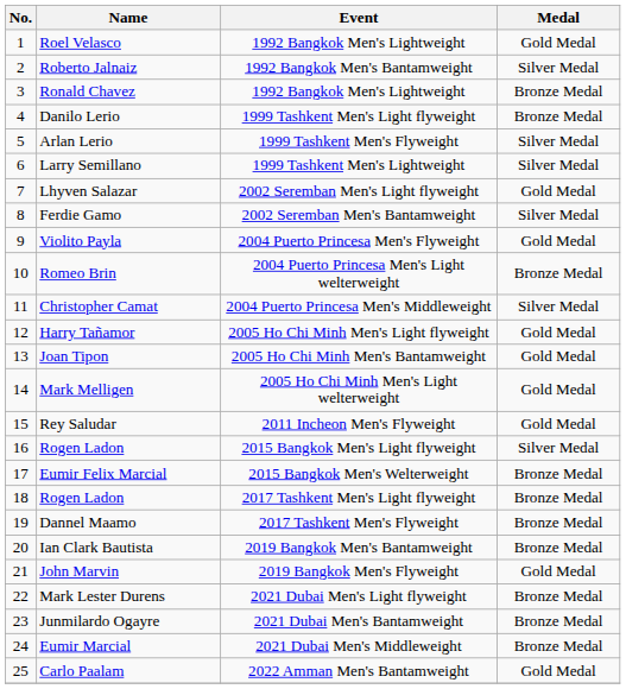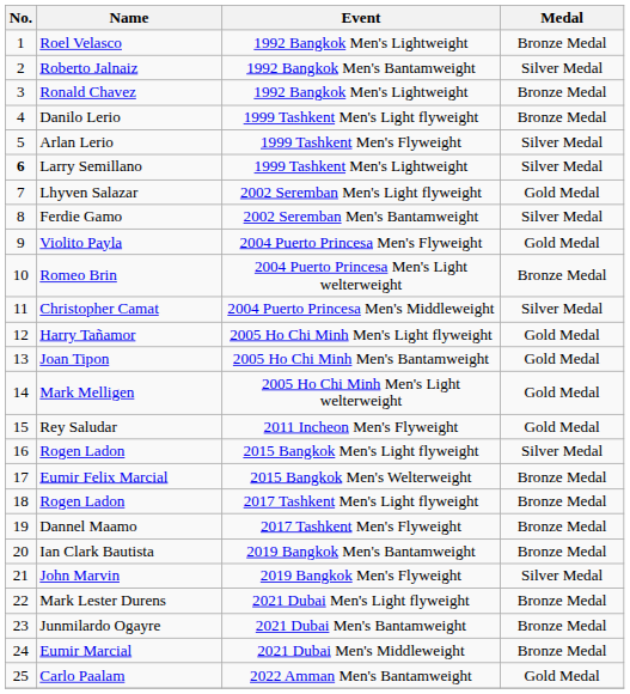 <table class="wikitable" width=50%>
 <tr>
 <th width=05%>No.</th>
 <th width=30%>Name</th>
 <th width=45%>Event</th>
 <th width=20%>Medal</th>
 </tr>
 <tr align=center>
 <td>1</td>
 <td align=left><a href='#'>Roel Velasco</a></td>
 <td><a href='#'>1992 Bangkok</a> Men's Lightweight</td>
-<td> Gold Medal</td>
+<td> Bronze Medal</td>
 </tr>
 <tr align=center>
 <td>2</td>
 <td align=left><a href='#'>Roberto Jalnaiz</a></td>
 <td><a href='#'>1992 Bangkok</a> Men's Bantamweight</td>
 <td> Silver Medal</td>
 </tr>
 <tr align=center>
 <td>3</td>
 <td align=left><a href='#'>Ronald Chavez</a></td>
 <td><a href='#'>1992 Bangkok</a> Men's Lightweight</td>
 <td> Bronze Medal</td>
 </tr>
 <tr align=center>
 <td>4</td>
 <td align=left>Danilo Lerio</td>
 <td><a href='#'>1999 Tashkent</a> Men's Light flyweight</td>
 <td> Bronze Medal</td>
 </tr>
 <tr align=center>
 <td>5</td>
 <td align=left>Arlan Lerio</td>
 <td><a href='#'>1999 Tashkent</a> Men's Flyweight</td>
 <td> Silver Medal</td>
 </tr>
 <tr align=center>
-<td>6</td>
+<td><strong>6</strong></td>
 <td align=left>Larry Semillano</td>
 <td><a href='#'>1999 Tashkent</a> Men's Lightweight</td>
 <td> Silver Medal</td>
 </tr>
 <tr align=center>
 <td>7</td>
 <td align=left>Lhyven Salazar</td>
 <td><a href='#'>2002 Seremban</a> Men's Light flyweight</td>
 <td> Gold Medal</td>
 </tr>
 <tr align=center>
 <td>8</td>
 <td align=left>Ferdie Gamo</td>
 <td><a href='#'>2002 Seremban</a> Men's Bantamweight</td>
 <td> Silver Medal</td>
 </tr>
 <tr align=center>
 <td>9</td>
 <td align=left><a href='#'>Violito Payla</a></td>
 <td><a href='#'>2004 Puerto Princesa</a> Men's Flyweight</td>
 <td> Gold Medal</td>
 </tr>
 <tr align=center>
 <td>10</td>
 <td align=left><a href='#'>Romeo Brin</a></td>
 <td><a href='#'>2004 Puerto Princesa</a> Men's Light welterweight</td>
 <td> Bronze Medal</td>
 </tr>
 <tr align=center>
 <td>11</td>
 <td align=left><a href='#'>Christopher Camat</a></td>
 <td><a href='#'>2004 Puerto Princesa</a> Men's Middleweight</td>
 <td> Silver Medal</td>
 </tr>
 <tr align=center>
 <td>12</td>
 <td align=left><a href='#'>Harry Tañamor</a></td>
 <td><a href='#'>2005 Ho Chi Minh</a> Men's Light flyweight</td>
 <td> Gold Medal</td>
 </tr>
 <tr align=center>
 <td>13</td>
 <td align=left><a href='#'>Joan Tipon</a></td>
 <td><a href='#'>2005 Ho Chi Minh</a> Men's Bantamweight</td>
 <td> Gold Medal</td>
 </tr>
 <tr align=center>
 <td>14</td>
 <td align=left><a href='#'>Mark Melligen</a></td>
 <td><a href='#'>2005 Ho Chi Minh</a> Men's Light welterweight</td>
 <td> Gold Medal</td>
 </tr>
 <tr align=center>
 <td>15</td>
 <td align=left>Rey Saludar</td>
 <td><a href='#'>2011 Incheon</a> Men's Flyweight</td>
 <td> Gold Medal</td>
 </tr>
 <tr align=center>
 <td>16</td>
 <td align=left><a href='#'>Rogen Ladon</a></td>
 <td><a href='#'>2015 Bangkok</a> Men's Light flyweight</td>
 <td> Silver Medal</td>
 </tr>
 <tr align=center>
 <td>17</td>
 <td align=left><a href='#'>Eumir Felix Marcial</a></td>
 <td><a href='#'>2015 Bangkok</a> Men's Welterweight</td>
 <td> Bronze Medal</td>
 </tr>
 <tr align=center>
 <td>18</td>
 <td align=left><a href='#'>Rogen Ladon</a></td>
 <td><a href='#'>2017 Tashkent</a> Men's Light flyweight</td>
 <td> Bronze Medal</td>
 </tr>
 <tr align=center>
 <td>19</td>
 <td align=left>Dannel Maamo</td>
 <td><a href='#'>2017 Tashkent</a> Men's Flyweight</td>
 <td> Bronze Medal</td>
 </tr>
 <tr align=center>
 <td>20</td>
 <td align=left>Ian Clark Bautista</td>
 <td><a href='#'>2019 Bangkok</a> Men's Bantamweight</td>
 <td> Bronze Medal</td>
 </tr>
 <tr align=center>
 <td>21</td>
 <td align=left><a href='#'>John Marvin</a></td>
 <td><a href='#'>2019 Bangkok</a> Men's Flyweight</td>
-<td> Gold Medal</td>
+<td> Silver Medal</td>
 </tr>
 <tr align=center>
 <td>22</td>
 <td align=left>Mark Lester Durens</td>
 <td><a href='#'>2021 Dubai</a> Men's Light flyweight</td>
 <td> Bronze Medal</td>
 </tr>
 <tr align=center>
 <td>23</td>
 <td align=left>Junmilardo Ogayre</td>
 <td><a href='#'>2021 Dubai</a> Men's Bantamweight</td>
 <td> Bronze Medal</td>
 </tr>
 <tr align=center>
 <td>24</td>
 <td align=left><a href='#'>Eumir Marcial</a></td>
 <td><a href='#'>2021 Dubai</a> Men's Middleweight</td>
 <td> Bronze Medal</td>
 </tr>
 <tr align=center>
 <td>25</td>
 <td align=left><a href='#'>Carlo Paalam</a></td>
 <td><a href='#'>2022 Amman</a> Men's Bantamweight</td>
 <td> Gold Medal</td>
 </tr>
 <tr align=center>
 </tr>
 </table>
